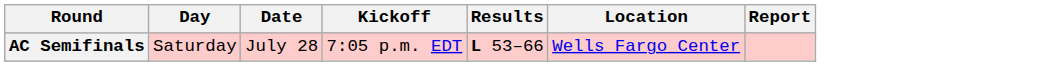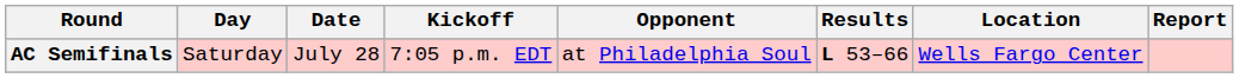 <table class="wikitable" style="font-size: 95%;">
 <tr>
 <th>Round</th>
 <th>Day</th>
 <th>Date</th>
 <th>Kickoff</th>
+<th>Opponent</th>
 <th>Results</th>
 <th>Location</th>
 <th>Report</th>
 </tr>
 <tr style="background:#fcc">
 <th align="center">AC Semifinals</th>
 <td align="center">Saturday</td>
 <td align="center">July 28</td>
 <td align="center">7:05 p.m. <a href='#'>EDT</a></td>
+<td align="center">at <a href='#'>Philadelphia Soul</a></td>
 <td align="center"><strong>L</strong> 53–66</td>
 <td align="center"><a href='#'>Wells Fargo Center</a></td>
 <td align="center"></td>
 </tr>
 </table>
